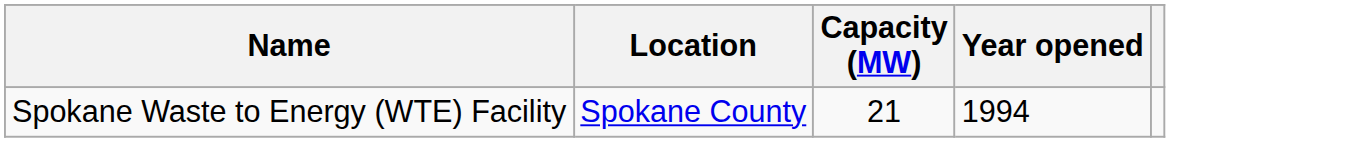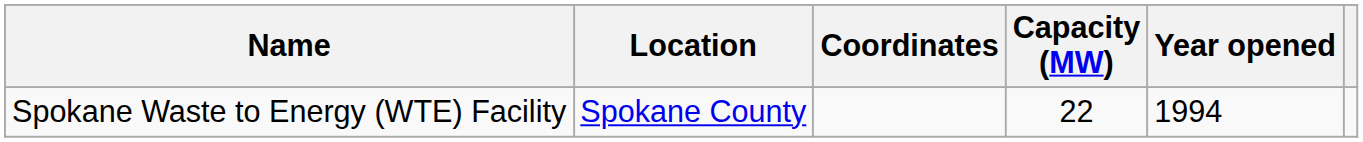 <table class="wikitable sortable">
 <tr>
 <th>Name</th>
 <th>Location</th>
+<th width="12em">Coordinates</th>
 <th>Capacity<br>(<a href='#'>MW</a>)</th>
 <th>Year opened</th>
 <th></th>
 </tr>
 <tr>
 <td>Spokane Waste to Energy (WTE) Facility</td>
 <td><a href='#'>Spokane County</a></td>
-<td align=center>21</td>
+<td></td>
+<td align=center>22</td>
 <td>1994</td>
 <td></td>
 </tr>
 </table>
